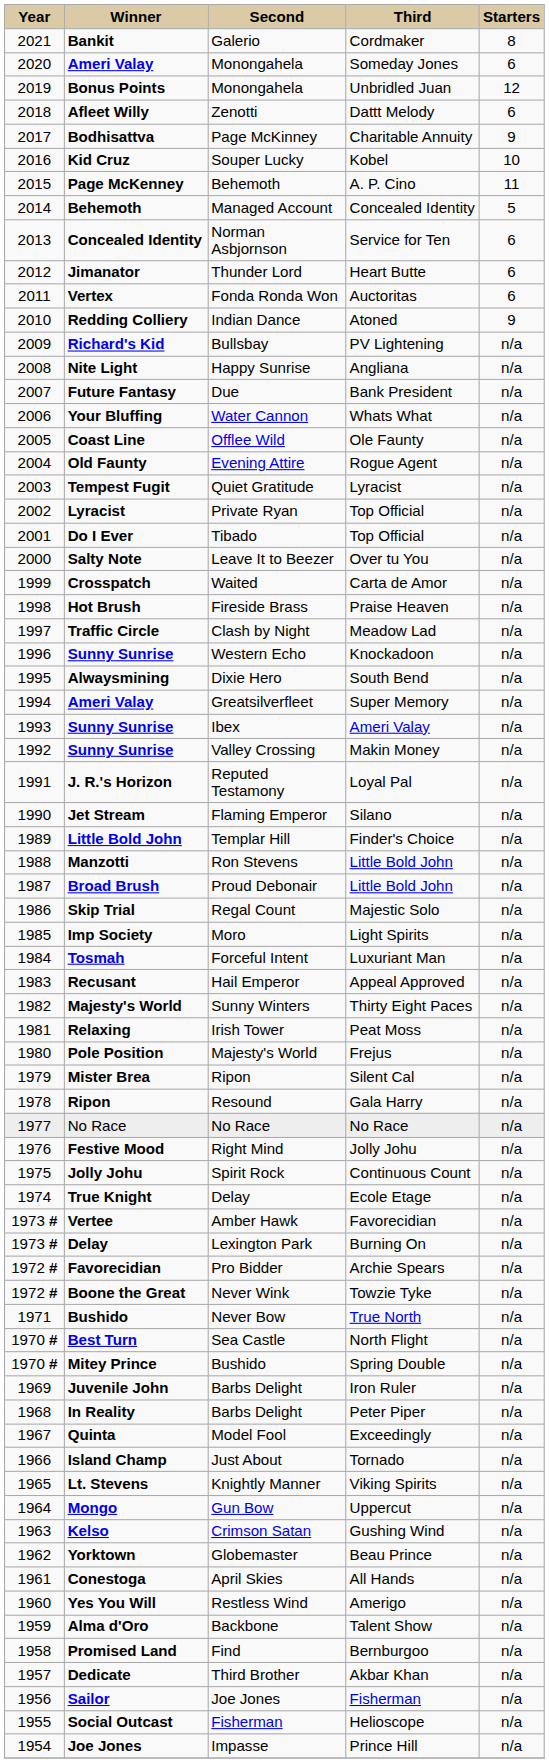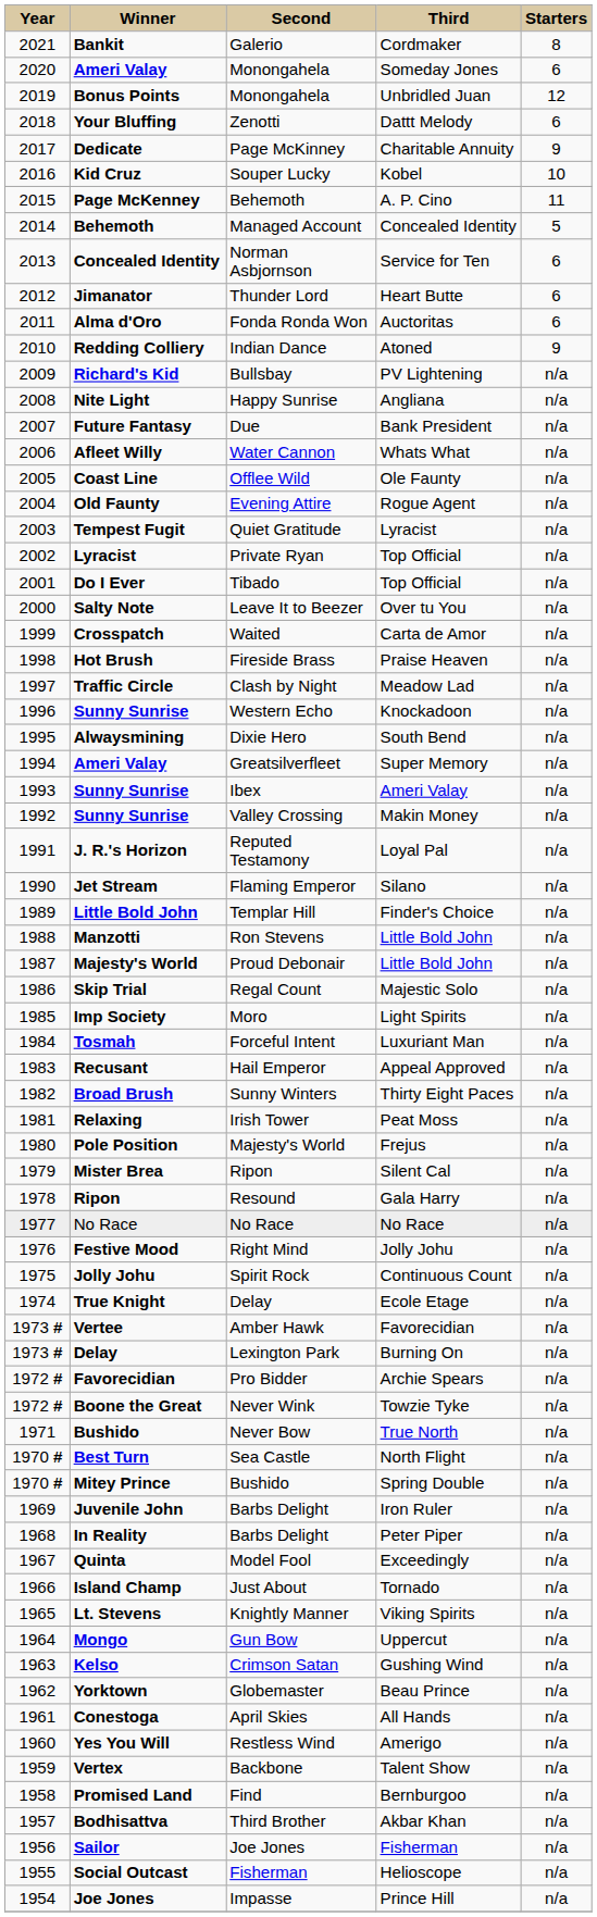 <table class = "wikitable sortable" | border="1" cellpadding="0" style="border-collapse: collapse; font-size:90%">
 <tr bgcolor="#DACAA5" align="center">
 <td width="50px"><strong>Year</strong> <br></td>
 <td width="130px"><strong>Winner</strong> <br></td>
 <td width="125px"><strong>Second</strong> <br></td>
 <td width="120px"><strong>Third</strong> <br></td>
 <td width="55px"><strong>Starters</strong></td>
 </tr>
 <tr>
 <td align=center>2021</td>
 <td><strong>Bankit</strong></td>
 <td>Galerio</td>
 <td>Cordmaker</td>
 <td align=center>8</td>
 </tr>
 <tr>
 <td align=center>2020</td>
 <td><strong><a href='#'>Ameri Valay</a></strong></td>
 <td>Monongahela</td>
 <td>Someday Jones</td>
 <td align=center>6</td>
 </tr>
 <tr>
 <td align=center>2019</td>
 <td><strong>Bonus Points</strong></td>
 <td>Monongahela</td>
 <td>Unbridled Juan</td>
 <td align=center>12</td>
 </tr>
 <tr>
 <td align=center>2018</td>
-<td><strong>Afleet Willy</strong></td>
+<td><strong>Your Bluffing</strong></td>
 <td>Zenotti</td>
 <td>Dattt Melody</td>
 <td align=center>6</td>
 </tr>
 <tr>
 <td align=center>2017</td>
-<td><strong>Bodhisattva</strong></td>
+<td><strong>Dedicate</strong></td>
 <td>Page McKinney</td>
 <td>Charitable Annuity</td>
 <td align=center>9</td>
 </tr>
 <tr>
 <td align=center>2016</td>
 <td><strong>Kid Cruz</strong></td>
 <td>Souper Lucky</td>
 <td>Kobel</td>
 <td align=center>10</td>
 </tr>
 <tr>
 <td align=center>2015</td>
 <td><strong>Page McKenney</strong></td>
 <td>Behemoth</td>
 <td>A. P. Cino</td>
 <td align=center>11</td>
 </tr>
 <tr>
 <td align=center>2014</td>
 <td><strong>Behemoth</strong></td>
 <td>Managed Account</td>
 <td>Concealed Identity</td>
 <td align=center>5</td>
 </tr>
 <tr>
 <td align=center>2013</td>
 <td><strong>Concealed Identity</strong></td>
 <td>Norman Asbjornson</td>
 <td>Service for Ten</td>
 <td align=center>6</td>
 </tr>
 <tr>
 <td align=center>2012</td>
 <td><strong>Jimanator</strong></td>
 <td>Thunder Lord</td>
 <td>Heart Butte</td>
 <td align=center>6</td>
 </tr>
 <tr>
 <td align=center>2011</td>
-<td><strong>Vertex</strong></td>
+<td><strong>Alma d'Oro</strong></td>
 <td>Fonda Ronda Won</td>
 <td>Auctoritas</td>
 <td align=center>6</td>
 </tr>
 <tr>
 <td align=center>2010</td>
 <td><strong>Redding Colliery</strong></td>
 <td>Indian Dance</td>
 <td>Atoned</td>
 <td align=center>9</td>
 </tr>
 <tr>
 <td align=center>2009</td>
 <td><strong><a href='#'>Richard's Kid</a></strong></td>
 <td>Bullsbay</td>
 <td>PV Lightening</td>
 <td align=center>n/a</td>
 </tr>
 <tr>
 <td align=center>2008</td>
 <td><strong>Nite Light</strong></td>
 <td>Happy Sunrise</td>
 <td>Angliana</td>
 <td align=center>n/a</td>
 </tr>
 <tr>
 <td align=center>2007</td>
 <td><strong>Future Fantasy</strong></td>
 <td>Due</td>
 <td>Bank President</td>
 <td align=center>n/a</td>
 </tr>
 <tr>
 <td align=center>2006</td>
-<td><strong>Your Bluffing</strong></td>
+<td><strong>Afleet Willy</strong></td>
 <td><a href='#'>Water Cannon</a></td>
 <td>Whats What</td>
 <td align=center>n/a</td>
 </tr>
 <tr>
 <td align=center>2005</td>
 <td><strong>Coast Line</strong></td>
 <td><a href='#'>Offlee Wild</a></td>
 <td>Ole Faunty</td>
 <td align=center>n/a</td>
 </tr>
 <tr>
 <td align=center>2004</td>
 <td><strong>Old Faunty</strong></td>
 <td><a href='#'>Evening Attire</a></td>
 <td>Rogue Agent</td>
 <td align=center>n/a</td>
 </tr>
 <tr>
 <td align=center>2003</td>
 <td><strong>Tempest Fugit</strong></td>
 <td>Quiet Gratitude</td>
 <td>Lyracist</td>
 <td align=center>n/a</td>
 </tr>
 <tr>
 <td align=center>2002</td>
 <td><strong>Lyracist</strong></td>
 <td>Private Ryan</td>
 <td>Top Official</td>
 <td align=center>n/a</td>
 </tr>
 <tr>
 <td align=center>2001</td>
 <td><strong>Do I Ever</strong></td>
 <td>Tibado</td>
 <td>Top Official</td>
 <td align=center>n/a</td>
 </tr>
 <tr>
 <td align=center>2000</td>
 <td><strong>Salty Note</strong></td>
 <td>Leave It to Beezer</td>
 <td>Over tu You</td>
 <td align=center>n/a</td>
 </tr>
 <tr>
 <td align=center>1999</td>
 <td><strong>Crosspatch</strong></td>
 <td>Waited</td>
 <td>Carta de Amor</td>
 <td align=center>n/a</td>
 </tr>
 <tr>
 <td align=center>1998</td>
 <td><strong>Hot Brush</strong></td>
 <td>Fireside Brass</td>
 <td>Praise Heaven</td>
 <td align=center>n/a</td>
 </tr>
 <tr>
 <td align=center>1997</td>
 <td><strong>Traffic Circle</strong></td>
 <td>Clash by Night</td>
 <td>Meadow Lad</td>
 <td align=center>n/a</td>
 </tr>
 <tr>
 <td align=center>1996</td>
 <td><strong><a href='#'>Sunny Sunrise</a></strong></td>
 <td>Western Echo</td>
 <td>Knockadoon</td>
 <td align=center>n/a</td>
 </tr>
 <tr>
 <td align=center>1995</td>
 <td><strong>Alwaysmining</strong></td>
 <td>Dixie Hero</td>
 <td>South Bend</td>
 <td align=center>n/a</td>
 </tr>
 <tr>
 <td align=center>1994</td>
 <td><strong><a href='#'>Ameri Valay</a></strong></td>
 <td>Greatsilverfleet</td>
 <td>Super Memory</td>
 <td align=center>n/a</td>
 </tr>
 <tr>
 <td align=center>1993</td>
 <td><strong><a href='#'>Sunny Sunrise</a></strong></td>
 <td>Ibex</td>
 <td><a href='#'>Ameri Valay</a></td>
 <td align=center>n/a</td>
 </tr>
 <tr>
 <td align=center>1992</td>
 <td><strong><a href='#'>Sunny Sunrise</a></strong></td>
 <td>Valley Crossing</td>
 <td>Makin Money</td>
 <td align=center>n/a</td>
 </tr>
 <tr>
 <td align=center>1991</td>
 <td><strong>J. R.'s Horizon</strong></td>
 <td>Reputed Testamony</td>
 <td>Loyal Pal</td>
 <td align=center>n/a</td>
 </tr>
 <tr>
 <td align=center>1990</td>
 <td><strong>Jet Stream</strong></td>
 <td>Flaming Emperor</td>
 <td>Silano</td>
 <td align=center>n/a</td>
 </tr>
 <tr>
 <td align=center>1989</td>
 <td><strong><a href='#'>Little Bold John</a></strong></td>
 <td>Templar Hill</td>
 <td>Finder's Choice</td>
 <td align=center>n/a</td>
 </tr>
 <tr>
 <td align=center>1988</td>
 <td><strong>Manzotti</strong></td>
 <td>Ron Stevens</td>
 <td><a href='#'>Little Bold John</a></td>
 <td align=center>n/a</td>
 </tr>
 <tr>
 <td align=center>1987</td>
-<td><strong><a href='#'>Broad Brush</a></strong></td>
+<td><strong>Majesty's World</strong></td>
 <td>Proud Debonair</td>
 <td><a href='#'>Little Bold John</a></td>
 <td align=center>n/a</td>
 </tr>
 <tr>
 <td align=center>1986</td>
 <td><strong>Skip Trial</strong></td>
 <td>Regal Count</td>
 <td>Majestic Solo</td>
 <td align=center>n/a</td>
 </tr>
 <tr>
 <td align=center>1985</td>
 <td><strong>Imp Society</strong></td>
 <td>Moro</td>
 <td>Light Spirits</td>
 <td align=center>n/a</td>
 </tr>
 <tr>
 <td align=center>1984</td>
 <td><strong><a href='#'>Tosmah</a></strong></td>
 <td>Forceful Intent</td>
 <td>Luxuriant Man</td>
 <td align=center>n/a</td>
 </tr>
 <tr>
 <td align=center>1983</td>
 <td><strong>Recusant</strong></td>
 <td>Hail Emperor</td>
 <td>Appeal Approved</td>
 <td align=center>n/a</td>
 </tr>
 <tr>
 <td align=center>1982</td>
-<td><strong>Majesty's World</strong></td>
+<td><strong><a href='#'>Broad Brush</a></strong></td>
 <td>Sunny Winters</td>
 <td>Thirty Eight Paces</td>
 <td align=center>n/a</td>
 </tr>
 <tr>
 <td align=center>1981</td>
 <td><strong>Relaxing</strong></td>
 <td>Irish Tower</td>
 <td>Peat Moss</td>
 <td align=center>n/a</td>
 </tr>
 <tr>
 <td align=center>1980</td>
 <td><strong>Pole Position</strong></td>
 <td>Majesty's World</td>
 <td>Frejus</td>
 <td align=center>n/a</td>
 </tr>
 <tr>
 <td align=center>1979</td>
 <td><strong>Mister Brea</strong></td>
 <td>Ripon</td>
 <td>Silent Cal</td>
 <td align=center>n/a</td>
 </tr>
 <tr>
 <td align=center>1978</td>
 <td><strong>Ripon</strong></td>
 <td>Resound</td>
 <td>Gala Harry</td>
 <td align=center>n/a</td>
 </tr>
 <tr bgcolor="#eeeeee">
 <td align=center>1977</td>
 <td>No Race</td>
 <td>No Race</td>
 <td>No Race</td>
 <td align=center>n/a</td>
 </tr>
 <tr>
 <td align=center>1976</td>
 <td><strong>Festive Mood</strong></td>
 <td>Right Mind</td>
 <td>Jolly Johu</td>
 <td align=center>n/a</td>
 </tr>
 <tr>
 <td align=center>1975</td>
 <td><strong>Jolly Johu</strong></td>
 <td>Spirit Rock</td>
 <td>Continuous Count</td>
 <td align=center>n/a</td>
 </tr>
 <tr>
 <td align=center>1974</td>
 <td><strong>True Knight</strong></td>
 <td>Delay</td>
 <td>Ecole Etage</td>
 <td align=center>n/a</td>
 </tr>
 <tr>
 <td align=center>1973  <strong>#</strong></td>
 <td><strong>Vertee</strong></td>
 <td>Amber Hawk</td>
 <td>Favorecidian</td>
 <td align=center>n/a</td>
 </tr>
 <tr>
 <td align=center>1973  <strong>#</strong></td>
 <td><strong>Delay</strong></td>
 <td>Lexington Park</td>
 <td>Burning On</td>
 <td align=center>n/a</td>
 </tr>
 <tr>
 <td align=center>1972  <strong>#</strong></td>
 <td><strong>Favorecidian</strong></td>
 <td>Pro Bidder</td>
 <td>Archie Spears</td>
 <td align=center>n/a</td>
 </tr>
 <tr>
 <td align=center>1972  <strong>#</strong></td>
 <td><strong>Boone the Great</strong></td>
 <td>Never Wink</td>
 <td>Towzie Tyke</td>
 <td align=center>n/a</td>
 </tr>
 <tr>
 <td align=center>1971</td>
 <td><strong>Bushido</strong></td>
 <td>Never Bow</td>
 <td><a href='#'>True North</a></td>
 <td align=center>n/a</td>
 </tr>
 <tr>
 <td align=center>1970  <strong>#</strong></td>
 <td><strong><a href='#'>Best Turn</a></strong></td>
 <td>Sea Castle</td>
 <td>North Flight</td>
 <td align=center>n/a</td>
 </tr>
 <tr>
 <td align=center>1970  <strong>#</strong></td>
 <td><strong>Mitey Prince</strong></td>
 <td>Bushido</td>
 <td>Spring Double</td>
 <td align=center>n/a</td>
 </tr>
 <tr>
 <td align=center>1969</td>
 <td><strong>Juvenile John</strong></td>
 <td>Barbs Delight</td>
 <td>Iron Ruler</td>
 <td align=center>n/a</td>
 </tr>
 <tr>
 <td align=center>1968</td>
 <td><strong>In Reality</strong></td>
 <td>Barbs Delight</td>
 <td>Peter Piper</td>
 <td align=center>n/a</td>
 </tr>
 <tr>
 <td align=center>1967</td>
 <td><strong>Quinta</strong></td>
 <td>Model Fool</td>
 <td>Exceedingly</td>
 <td align=center>n/a</td>
 </tr>
 <tr>
 <td align=center>1966</td>
 <td><strong>Island Champ</strong></td>
 <td>Just About</td>
 <td>Tornado</td>
 <td align=center>n/a</td>
 </tr>
 <tr>
 <td align=center>1965</td>
 <td><strong>Lt. Stevens</strong></td>
 <td>Knightly Manner</td>
 <td>Viking Spirits</td>
 <td align=center>n/a</td>
 </tr>
 <tr>
 <td align=center>1964</td>
 <td><strong><a href='#'>Mongo</a></strong></td>
 <td><a href='#'>Gun Bow</a></td>
 <td>Uppercut</td>
 <td align=center>n/a</td>
 </tr>
 <tr>
 <td align=center>1963</td>
 <td><strong><a href='#'>Kelso</a></strong></td>
 <td><a href='#'>Crimson Satan</a></td>
 <td>Gushing Wind</td>
 <td align=center>n/a</td>
 </tr>
 <tr>
 <td align=center>1962</td>
 <td><strong>Yorktown</strong></td>
 <td>Globemaster</td>
 <td>Beau Prince</td>
 <td align=center>n/a</td>
 </tr>
 <tr>
 <td align=center>1961</td>
 <td><strong>Conestoga</strong></td>
 <td>April Skies</td>
 <td>All Hands</td>
 <td align=center>n/a</td>
 </tr>
 <tr>
 <td align=center>1960</td>
 <td><strong>Yes You Will</strong></td>
 <td>Restless Wind</td>
 <td>Amerigo</td>
 <td align=center>n/a</td>
 </tr>
 <tr>
 <td align=center>1959</td>
-<td><strong>Alma d'Oro</strong></td>
+<td><strong>Vertex</strong></td>
 <td>Backbone</td>
 <td>Talent Show</td>
 <td align=center>n/a</td>
 </tr>
 <tr>
 <td align=center>1958</td>
 <td><strong>Promised Land</strong></td>
 <td>Find</td>
 <td>Bernburgoo</td>
 <td align=center>n/a</td>
 </tr>
 <tr>
 <td align=center>1957</td>
-<td><strong>Dedicate</strong></td>
+<td><strong>Bodhisattva</strong></td>
 <td>Third Brother</td>
 <td>Akbar Khan</td>
 <td align=center>n/a</td>
 </tr>
 <tr>
 <td align=center>1956</td>
 <td><strong><a href='#'>Sailor</a></strong></td>
 <td>Joe Jones</td>
 <td><a href='#'>Fisherman</a></td>
 <td align=center>n/a</td>
 </tr>
 <tr>
 <td align=center>1955</td>
 <td><strong>Social Outcast</strong></td>
 <td><a href='#'>Fisherman</a></td>
 <td>Helioscope</td>
 <td align=center>n/a</td>
 </tr>
 <tr>
 <td align=center>1954</td>
 <td><strong>Joe Jones</strong></td>
 <td>Impasse</td>
 <td>Prince Hill</td>
 <td align=center>n/a</td>
 </tr>
 <tr>
 </tr>
 </table>
